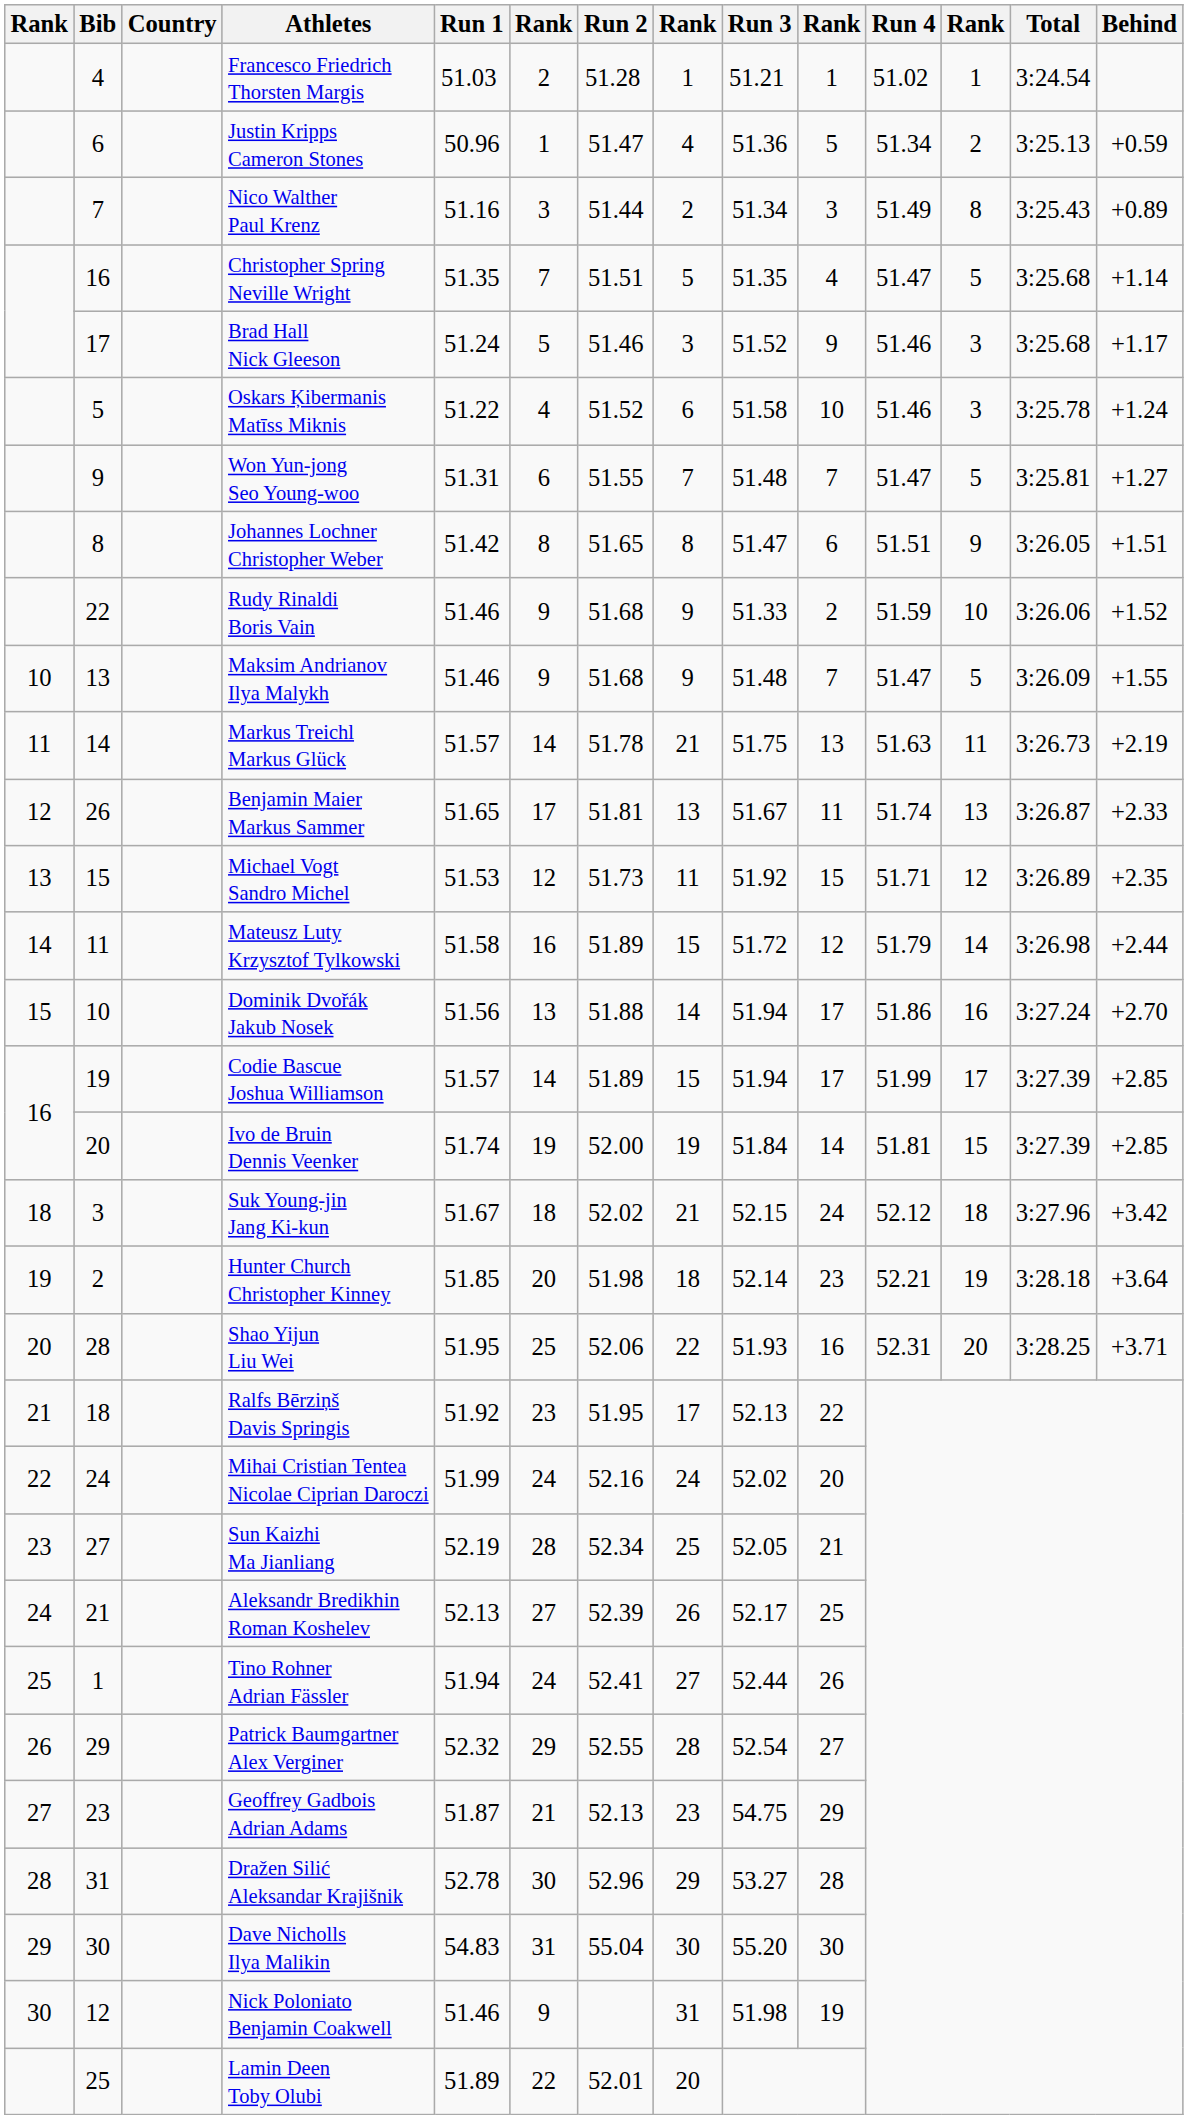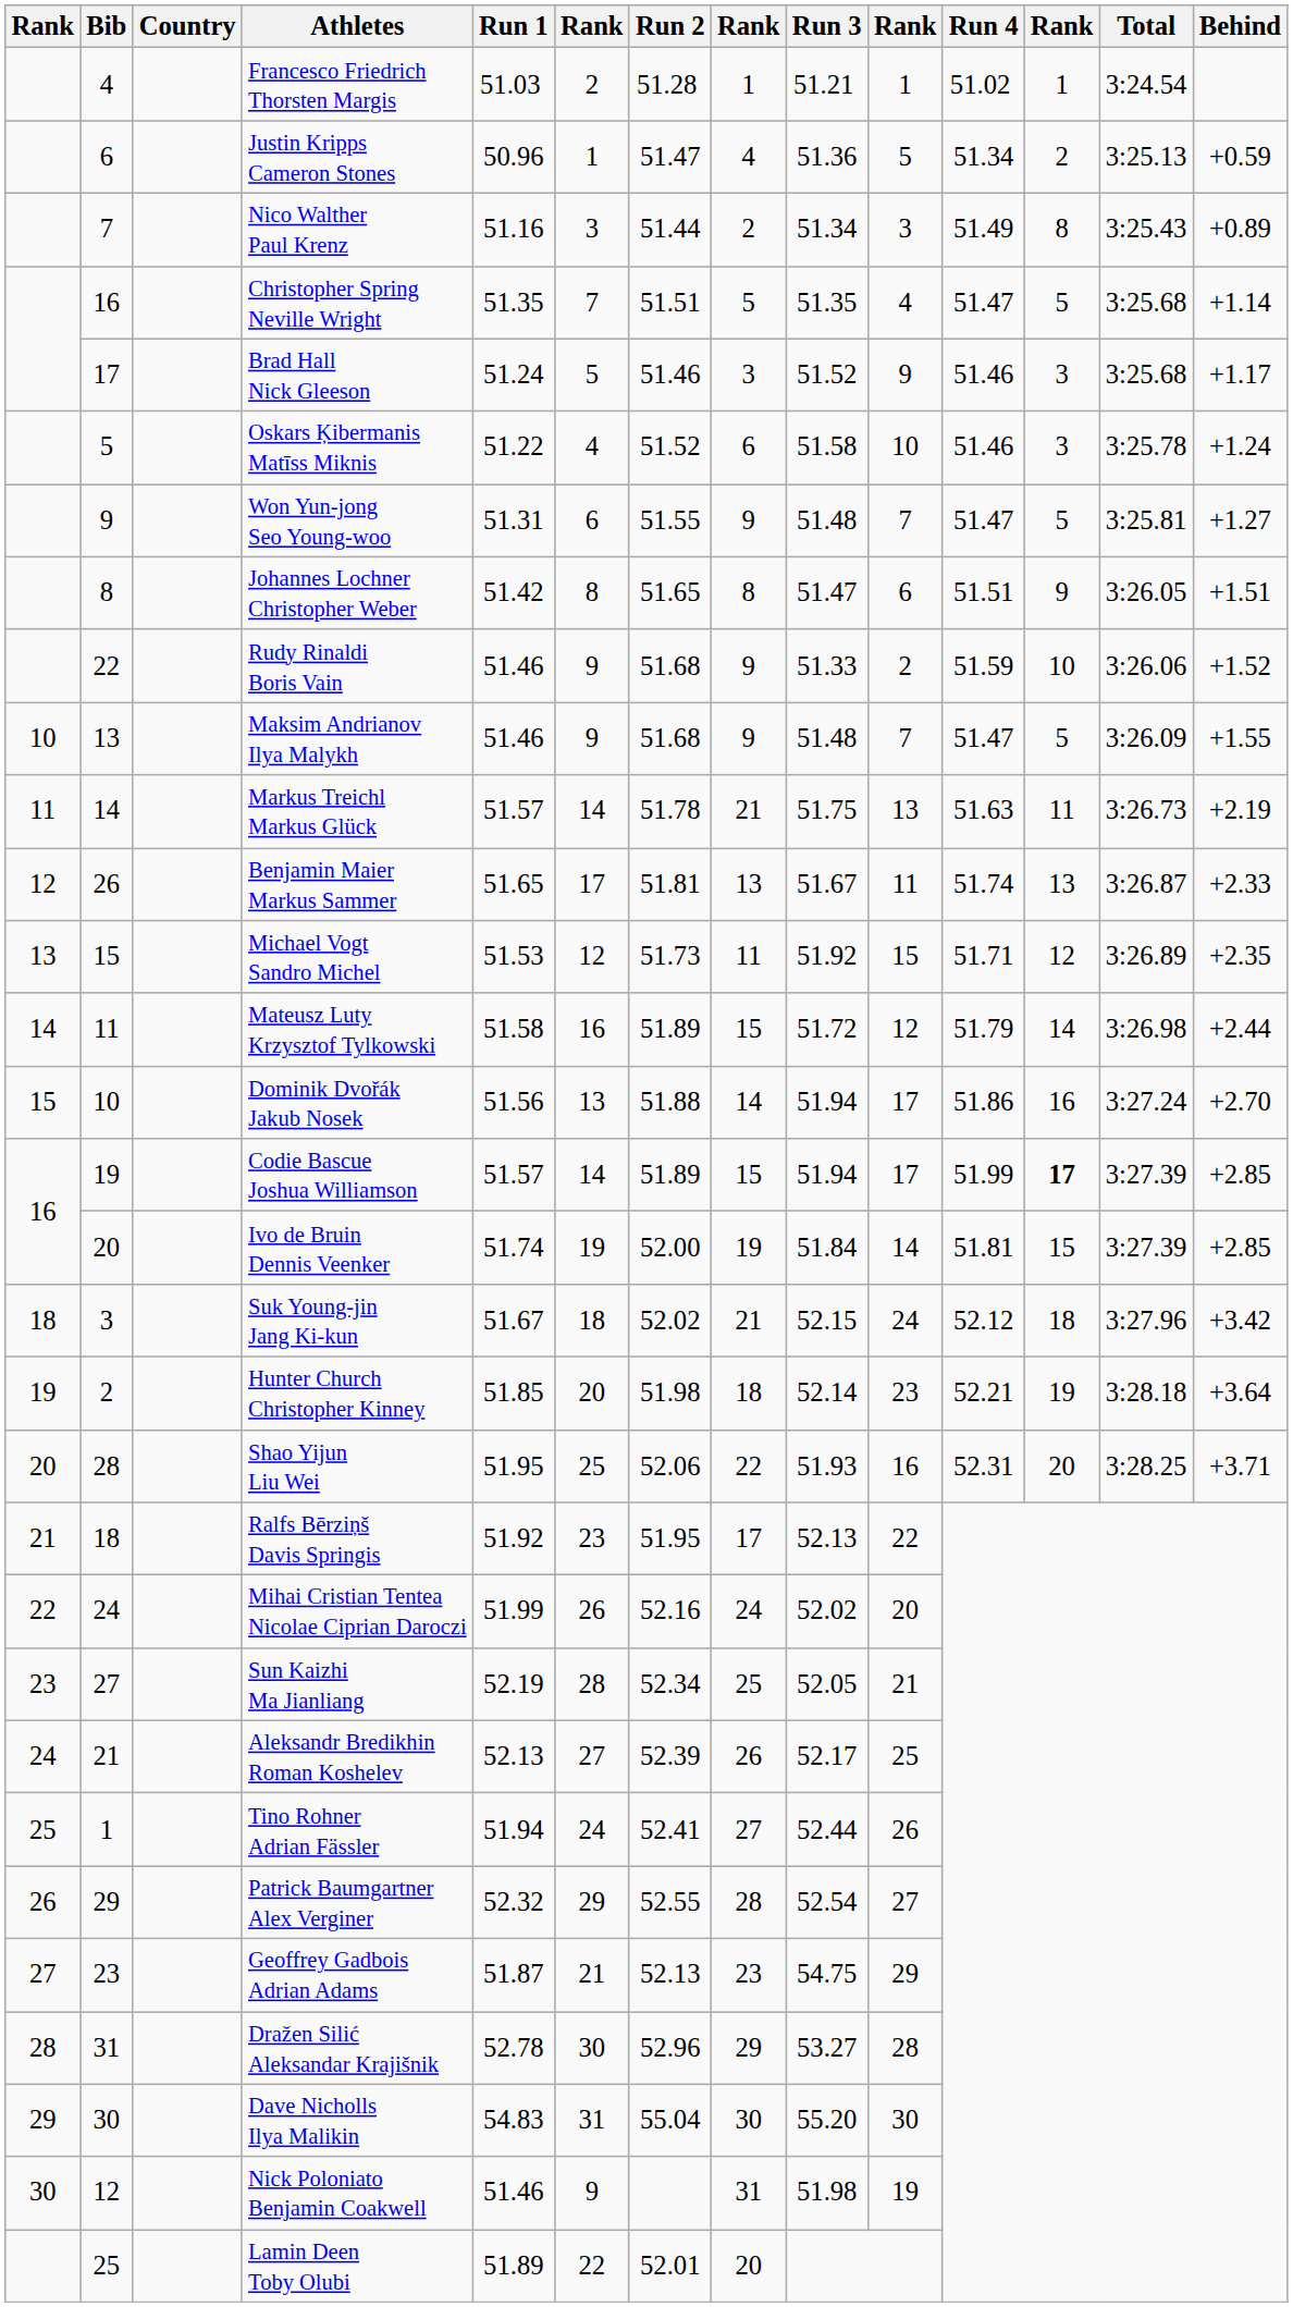 <table class="wikitable sortable" style="text-align:center">
 <tr>
 <th>Rank</th>
 <th>Bib</th>
 <th>Country</th>
 <th>Athletes</th>
 <th>Run 1</th>
 <th>Rank</th>
 <th>Run 2</th>
 <th>Rank</th>
 <th>Run 3</th>
 <th>Rank</th>
 <th>Run 4</th>
 <th>Rank</th>
 <th>Total</th>
 <th>Behind</th>
 </tr>
 <tr>
 <td></td>
 <td>4</td>
 <td align=left></td>
 <td align= left><small><a href='#'>Francesco Friedrich</a><br><a href='#'>Thorsten Margis</a></small></td>
 <td>51.03 </td>
 <td>2</td>
 <td>51.28 </td>
 <td>1</td>
 <td>51.21 </td>
 <td>1</td>
 <td>51.02 </td>
 <td>1</td>
 <td>3:24.54</td>
 <td></td>
 </tr>
 <tr>
 <td></td>
 <td>6</td>
 <td align=left></td>
 <td align= left><small><a href='#'>Justin Kripps</a><br><a href='#'>Cameron Stones</a></small></td>
 <td>50.96</td>
 <td>1</td>
 <td>51.47</td>
 <td>4</td>
 <td>51.36</td>
 <td>5</td>
 <td>51.34</td>
 <td>2</td>
 <td>3:25.13</td>
 <td>+0.59</td>
 </tr>
 <tr>
 <td></td>
 <td>7</td>
 <td align=left></td>
 <td align= left><small><a href='#'>Nico Walther</a><br><a href='#'>Paul Krenz</a></small></td>
 <td>51.16</td>
 <td>3</td>
 <td>51.44</td>
 <td>2</td>
 <td>51.34</td>
 <td>3</td>
 <td>51.49</td>
 <td>8</td>
 <td>3:25.43</td>
 <td>+0.89</td>
 </tr>
 <tr>
 <td rowspan=2></td>
 <td>16</td>
 <td align=left></td>
 <td align=left><small><a href='#'>Christopher Spring</a><br><a href='#'>Neville Wright</a></small></td>
 <td>51.35</td>
 <td>7</td>
 <td>51.51</td>
 <td>5</td>
 <td>51.35</td>
 <td>4</td>
 <td>51.47</td>
 <td>5</td>
 <td>3:25.68</td>
 <td>+1.14</td>
 </tr>
 <tr>
 <td>17</td>
 <td align=left></td>
 <td align=left><small><a href='#'>Brad Hall</a><br><a href='#'>Nick Gleeson</a></small></td>
 <td>51.24</td>
 <td>5</td>
 <td>51.46</td>
 <td>3</td>
 <td>51.52</td>
 <td>9</td>
 <td>51.46</td>
 <td>3</td>
 <td>3:25.68</td>
 <td>+1.17</td>
 </tr>
 <tr>
 <td></td>
 <td>5</td>
 <td align=left></td>
 <td align=left><small><a href='#'>Oskars Ķibermanis</a><br><a href='#'>Matīss Miknis</a></small></td>
 <td>51.22</td>
 <td>4</td>
 <td>51.52</td>
 <td>6</td>
 <td>51.58</td>
 <td>10</td>
 <td>51.46</td>
 <td>3</td>
 <td>3:25.78</td>
 <td>+1.24</td>
 </tr>
 <tr>
 <td></td>
 <td>9</td>
 <td align=left></td>
 <td align=left><small><a href='#'>Won Yun-jong</a><br><a href='#'>Seo Young-woo</a></small></td>
 <td>51.31</td>
 <td>6</td>
 <td>51.55</td>
-<td>7</td>
+<td>9</td>
 <td>51.48</td>
 <td>7</td>
 <td>51.47</td>
 <td>5</td>
 <td>3:25.81</td>
 <td>+1.27</td>
 </tr>
 <tr>
 <td></td>
 <td>8</td>
 <td align=left></td>
 <td align=left><small><a href='#'>Johannes Lochner</a><br><a href='#'>Christopher Weber</a></small></td>
 <td>51.42</td>
 <td>8</td>
 <td>51.65</td>
 <td>8</td>
 <td>51.47</td>
 <td>6</td>
 <td>51.51</td>
 <td>9</td>
 <td>3:26.05</td>
 <td>+1.51</td>
 </tr>
 <tr>
 <td></td>
 <td>22</td>
 <td align=left></td>
 <td align=left><small><a href='#'>Rudy Rinaldi</a><br><a href='#'>Boris Vain</a></small></td>
 <td>51.46</td>
 <td>9</td>
 <td>51.68</td>
 <td>9</td>
 <td>51.33</td>
 <td>2</td>
 <td>51.59</td>
 <td>10</td>
 <td>3:26.06</td>
 <td>+1.52</td>
 </tr>
 <tr>
 <td>10</td>
 <td>13</td>
 <td align=left></td>
 <td align=left><small><a href='#'>Maksim Andrianov</a><br><a href='#'>Ilya Malykh</a></small></td>
 <td>51.46</td>
 <td>9</td>
 <td>51.68</td>
 <td>9</td>
 <td>51.48</td>
 <td>7</td>
 <td>51.47</td>
 <td>5</td>
 <td>3:26.09</td>
 <td>+1.55</td>
 </tr>
 <tr>
 <td>11</td>
 <td>14</td>
 <td align=left></td>
 <td align=left><small><a href='#'>Markus Treichl</a><br><a href='#'>Markus Glück</a></small></td>
 <td>51.57</td>
 <td>14</td>
 <td>51.78</td>
 <td>21</td>
 <td>51.75</td>
 <td>13</td>
 <td>51.63</td>
 <td>11</td>
 <td>3:26.73</td>
 <td>+2.19</td>
 </tr>
 <tr>
 <td>12</td>
 <td>26</td>
 <td align=left></td>
 <td align=left><small><a href='#'>Benjamin Maier</a><br><a href='#'>Markus Sammer</a></small></td>
 <td>51.65</td>
 <td>17</td>
 <td>51.81</td>
 <td>13</td>
 <td>51.67</td>
 <td>11</td>
 <td>51.74</td>
 <td>13</td>
 <td>3:26.87</td>
 <td>+2.33</td>
 </tr>
 <tr>
 <td>13</td>
 <td>15</td>
 <td align=left></td>
 <td align=left><small><a href='#'>Michael Vogt</a><br><a href='#'>Sandro Michel</a></small></td>
 <td>51.53</td>
 <td>12</td>
 <td>51.73</td>
 <td>11</td>
 <td>51.92</td>
 <td>15</td>
 <td>51.71</td>
 <td>12</td>
 <td>3:26.89</td>
 <td>+2.35</td>
 </tr>
 <tr>
 <td>14</td>
 <td>11</td>
 <td align=left></td>
 <td align=left><small><a href='#'>Mateusz Luty</a><br><a href='#'>Krzysztof Tylkowski</a></small></td>
 <td>51.58</td>
 <td>16</td>
 <td>51.89</td>
 <td>15</td>
 <td>51.72</td>
 <td>12</td>
 <td>51.79</td>
 <td>14</td>
 <td>3:26.98</td>
 <td>+2.44</td>
 </tr>
 <tr>
 <td>15</td>
 <td>10</td>
 <td align=left></td>
 <td align=left><small><a href='#'>Dominik Dvořák</a><br><a href='#'>Jakub Nosek</a></small></td>
 <td>51.56</td>
 <td>13</td>
 <td>51.88</td>
 <td>14</td>
 <td>51.94</td>
 <td>17</td>
 <td>51.86</td>
 <td>16</td>
 <td>3:27.24</td>
 <td>+2.70</td>
 </tr>
 <tr>
 <td rowspan="2">16</td>
 <td>19</td>
 <td align=left></td>
 <td align=left><small><a href='#'>Codie Bascue</a><br><a href='#'>Joshua Williamson</a></small></td>
 <td>51.57</td>
 <td>14</td>
 <td>51.89</td>
 <td>15</td>
 <td>51.94</td>
 <td>17</td>
 <td>51.99</td>
-<td>17</td>
+<td><strong>17</strong></td>
 <td>3:27.39</td>
 <td>+2.85</td>
 </tr>
 <tr>
 <td>20</td>
 <td align=left></td>
 <td align=left><small><a href='#'>Ivo de Bruin</a><br><a href='#'>Dennis Veenker</a></small></td>
 <td>51.74</td>
 <td>19</td>
 <td>52.00</td>
 <td>19</td>
 <td>51.84</td>
 <td>14</td>
 <td>51.81</td>
 <td>15</td>
 <td>3:27.39</td>
 <td>+2.85</td>
 </tr>
 <tr>
 <td>18</td>
 <td>3</td>
 <td align=left></td>
 <td align=left><small><a href='#'>Suk Young-jin</a><br><a href='#'>Jang Ki-kun</a></small></td>
 <td>51.67</td>
 <td>18</td>
 <td>52.02</td>
 <td>21</td>
 <td>52.15</td>
 <td>24</td>
 <td>52.12</td>
 <td>18</td>
 <td>3:27.96</td>
 <td>+3.42</td>
 </tr>
 <tr>
 <td>19</td>
 <td>2</td>
 <td align= left></td>
 <td align= left><small><a href='#'>Hunter Church</a><br><a href='#'>Christopher Kinney</a></small></td>
 <td>51.85</td>
 <td>20</td>
 <td>51.98</td>
 <td>18</td>
 <td>52.14</td>
 <td>23</td>
 <td>52.21</td>
 <td>19</td>
 <td>3:28.18</td>
 <td>+3.64</td>
 </tr>
 <tr>
 <td>20</td>
 <td>28</td>
 <td align=left></td>
 <td align=left><small><a href='#'>Shao Yijun</a><br><a href='#'>Liu Wei</a></small></td>
 <td>51.95</td>
 <td>25</td>
 <td>52.06</td>
 <td>22</td>
 <td>51.93</td>
 <td>16</td>
 <td>52.31</td>
 <td>20</td>
 <td>3:28.25</td>
 <td>+3.71</td>
 </tr>
 <tr>
 <td>21</td>
 <td>18</td>
 <td align=left></td>
 <td align=left><small><a href='#'>Ralfs Bērziņš</a><br><a href='#'>Davis Springis</a></small></td>
 <td>51.92</td>
 <td>23</td>
 <td>51.95</td>
 <td>17</td>
 <td>52.13</td>
 <td>22</td>
 <td colspan=4 rowspan=11></td>
 </tr>
 <tr>
 <td>22</td>
 <td>24</td>
 <td align=left></td>
 <td align=left><small><a href='#'>Mihai Cristian Tentea</a><br><a href='#'>Nicolae Ciprian Daroczi</a></small></td>
 <td>51.99</td>
-<td>24</td>
+<td>26</td>
 <td>52.16</td>
 <td>24</td>
 <td>52.02</td>
 <td>20</td>
 </tr>
 <tr>
 <td>23</td>
 <td>27</td>
 <td align=left></td>
 <td align=left><small><a href='#'>Sun Kaizhi</a><br><a href='#'>Ma Jianliang</a></small></td>
 <td>52.19</td>
 <td>28</td>
 <td>52.34</td>
 <td>25</td>
 <td>52.05</td>
 <td>21</td>
 </tr>
 <tr>
 <td>24</td>
 <td>21</td>
 <td align=left></td>
 <td align=left><small><a href='#'>Aleksandr Bredikhin</a><br><a href='#'>Roman Koshelev</a></small></td>
 <td>52.13</td>
 <td>27</td>
 <td>52.39</td>
 <td>26</td>
 <td>52.17</td>
 <td>25</td>
 </tr>
 <tr>
 <td>25</td>
 <td>1</td>
 <td align= left></td>
 <td align= left><small><a href='#'>Tino Rohner</a><br><a href='#'>Adrian Fässler</a></small></td>
 <td>51.94</td>
 <td>24</td>
 <td>52.41</td>
 <td>27</td>
 <td>52.44</td>
 <td>26</td>
 </tr>
 <tr>
 <td>26</td>
 <td>29</td>
 <td align=left></td>
 <td align=left><small><a href='#'>Patrick Baumgartner</a><br><a href='#'>Alex Verginer</a></small></td>
 <td>52.32</td>
 <td>29</td>
 <td>52.55</td>
 <td>28</td>
 <td>52.54</td>
 <td>27</td>
 </tr>
 <tr>
 <td>27</td>
 <td>23</td>
 <td align=left></td>
 <td align=left><small><a href='#'>Geoffrey Gadbois</a><br><a href='#'>Adrian Adams</a></small></td>
 <td>51.87</td>
 <td>21</td>
 <td>52.13</td>
 <td>23</td>
 <td>54.75</td>
 <td>29</td>
 </tr>
 <tr>
 <td>28</td>
 <td>31</td>
 <td align=left></td>
 <td align=left><small><a href='#'>Dražen Silić</a><br><a href='#'>Aleksandar Krajišnik</a></small></td>
 <td>52.78</td>
 <td>30</td>
 <td>52.96</td>
 <td>29</td>
 <td>53.27</td>
 <td>28</td>
 </tr>
 <tr>
 <td>29</td>
 <td>30</td>
 <td align=left></td>
 <td align=left><small><a href='#'>Dave Nicholls</a><br><a href='#'>Ilya Malikin</a></small></td>
 <td>54.83</td>
 <td>31</td>
 <td>55.04</td>
 <td>30</td>
 <td>55.20</td>
 <td>30</td>
 </tr>
 <tr>
 <td>30</td>
 <td>12</td>
 <td align=left></td>
 <td align=left><small><a href='#'>Nick Poloniato</a><br><a href='#'>Benjamin Coakwell</a></small></td>
 <td>51.46</td>
 <td>9</td>
 <td></td>
 <td>31</td>
 <td>51.98</td>
 <td>19</td>
 </tr>
 <tr>
 <td></td>
 <td>25</td>
 <td align=left></td>
 <td align=left><small><a href='#'>Lamin Deen</a><br><a href='#'>Toby Olubi</a></small></td>
 <td>51.89</td>
 <td>22</td>
 <td>52.01</td>
 <td>20</td>
 <td colspan=2></td>
 </tr>
 </table>
